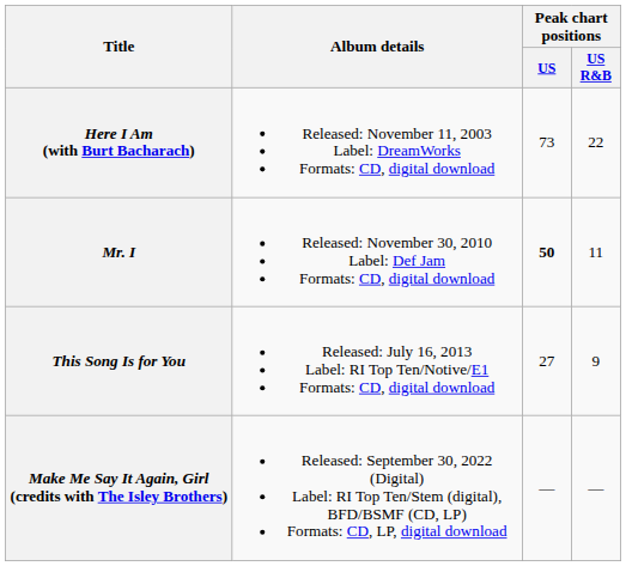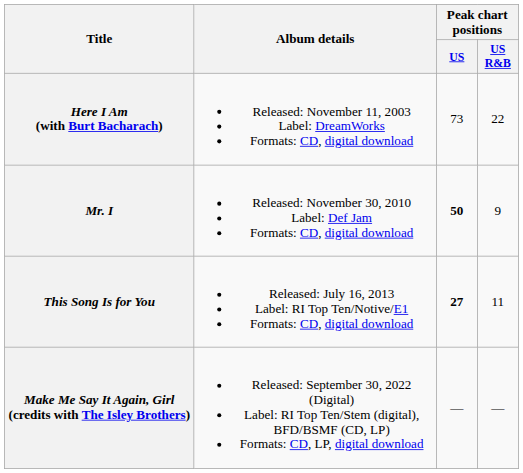 <table class="wikitable plainrowheaders" style="text-align:center;">
 <tr>
 <th scope="col" rowspan="2" style="width:14em;">Title</th>
 <th scope="col" rowspan="2" style="width:18em;">Album details</th>
 <th scope="col" colspan="2">Peak chart positions</th>
 </tr>
 <tr>
 <th scope="col" style="width:3em;font-size:90%;"><a href='#'>US</a><br></th>
 <th scope="col" style="width:3em;font-size:90%;"><a href='#'>US R&B</a><br></th>
 </tr>
 <tr>
 <th scope="row"><em>Here I Am</em><br><span>(with <a href='#'>Burt Bacharach</a>)</span></th>
 <td><br><ul><li>Released: November 11, 2003</li><li>Label: <a href='#'>DreamWorks</a></li><li>Formats: <a href='#'>CD</a>, <a href='#'>digital download</a></li></ul></td>
 <td>73</td>
 <td>22</td>
 </tr>
 <tr>
 <th scope="row"><em>Mr. I</em></th>
 <td><br><ul><li>Released: November 30, 2010</li><li>Label: <a href='#'>Def Jam</a></li><li>Formats: <a href='#'>CD</a>, <a href='#'>digital download</a></li></ul></td>
 <td><strong>50</strong></td>
-<td>11</td>
+<td>9</td>
 </tr>
 <tr>
 <th scope="row"><em>This Song Is for You</em></th>
 <td><br><ul><li>Released: July 16, 2013</li><li>Label: RI Top Ten/Notive/<a href='#'>E1</a></li><li>Formats: <a href='#'>CD</a>, <a href='#'>digital download</a></li></ul></td>
-<td>27</td>
-<td>9</td>
+<td><strong>27</strong></td>
+<td>11</td>
 </tr>
 <tr>
 <th scope="row"><em>Make Me Say It Again, Girl</em><br><span>(credits with <a href='#'>The Isley Brothers</a>)</span></th>
 <td><br><ul><li>Released: September 30, 2022 (Digital)</li><li>Label: RI Top Ten/Stem (digital), BFD/BSMF (CD, LP)</li><li>Formats: <a href='#'>CD</a>, LP, <a href='#'>digital download</a></li></ul></td>
 <td>—</td>
 <td>—</td>
 </tr>
 </table>
